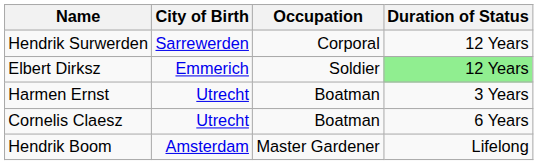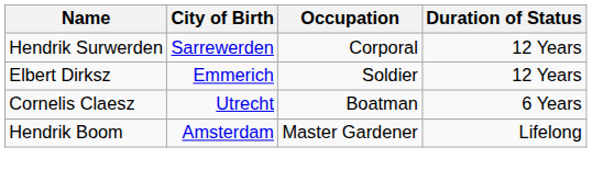 <table class="wikitable sortable" style="text-align:right">
 <tr>
 <th>Name</th>
 <th>City of Birth</th>
 <th>Occupation</th>
 <th>Duration of Status</th>
 </tr>
 <tr>
 <td style="text-align:left">Hendrik Surwerden</td>
 <td><a href='#'>Sarrewerden</a></td>
 <td>Corporal</td>
 <td>12 Years</td>
 </tr>
 <tr>
 <td style="text-align:left">Elbert Dirksz</td>
 <td><a href='#'>Emmerich</a></td>
 <td>Soldier</td>
-<td style="background: lightgreen;">12 Years</td>
-</tr>
-<tr>
-<td style="text-align:left">Harmen Ernst</td>
-<td><a href='#'>Utrecht</a></td>
-<td>Boatman</td>
-<td>3 Years</td>
+<td>12 Years</td>
 </tr>
 <tr>
 <td style="text-align:left">Cornelis Claesz</td>
 <td><a href='#'>Utrecht</a></td>
 <td>Boatman</td>
 <td>6 Years</td>
 </tr>
 <tr>
 <td style="text-align:left">Hendrik Boom</td>
 <td><a href='#'>Amsterdam</a></td>
 <td>Master Gardener</td>
 <td>Lifelong</td>
 </tr>
 </table>
